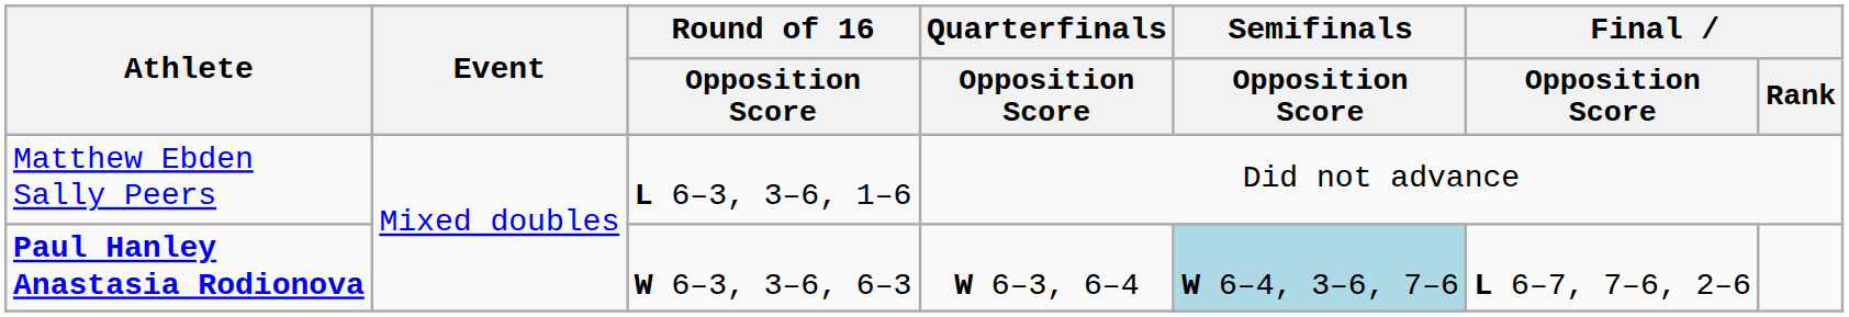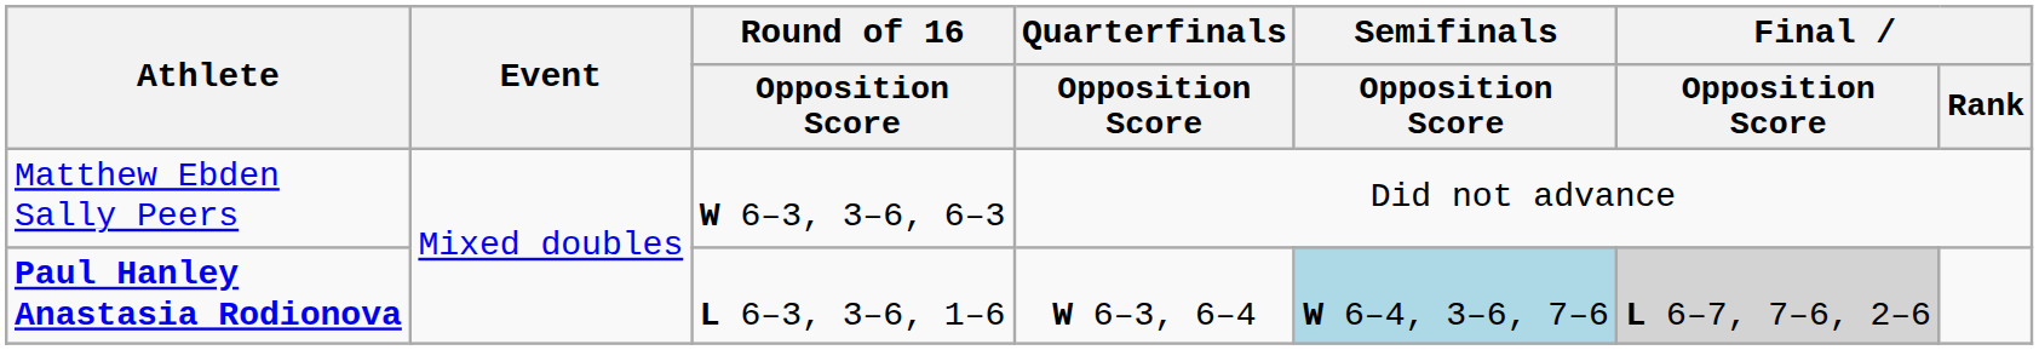 <table class=wikitable style="font-size:90%">
 <tr>
 <th rowspan="2">Athlete</th>
 <th rowspan="2">Event</th>
 <th>Round of 16</th>
 <th>Quarterfinals</th>
 <th>Semifinals</th>
 <th colspan=2>Final / </th>
 </tr>
 <tr style="font-size:95%">
 <th>Opposition<br>Score</th>
 <th>Opposition<br>Score</th>
 <th>Opposition<br>Score</th>
 <th>Opposition<br>Score</th>
 <th>Rank</th>
 </tr>
 <tr align=center>
 <td align=left><a href='#'>Matthew Ebden</a><br><a href='#'>Sally Peers</a></td>
 <td align=left rowspan=2><a href='#'>Mixed doubles</a></td>
-<td><br><strong>L</strong> 6–3, 3–6, 1–6</td>
+<td><br><strong>W</strong> 6–3, 3–6, 6–3</td>
 <td colspan=4>Did not advance</td>
 </tr>
 <tr align=center>
 <td align=left><strong><a href='#'>Paul Hanley</a><br><a href='#'>Anastasia Rodionova</a></strong></td>
-<td><br><strong>W</strong> 6–3, 3–6, 6–3</td>
+<td><br><strong>L</strong> 6–3, 3–6, 1–6</td>
 <td><br><strong>W</strong> 6–3, 6–4</td>
 <td style="background: lightblue;"><br><strong>W</strong> 6–4, 3–6, 7–6</td>
-<td><br><strong>L</strong> 6–7, 7–6, 2–6</td>
+<td style="background: lightgrey;"><br><strong>L</strong> 6–7, 7–6, 2–6</td>
 <td></td>
 </tr>
 </table>
